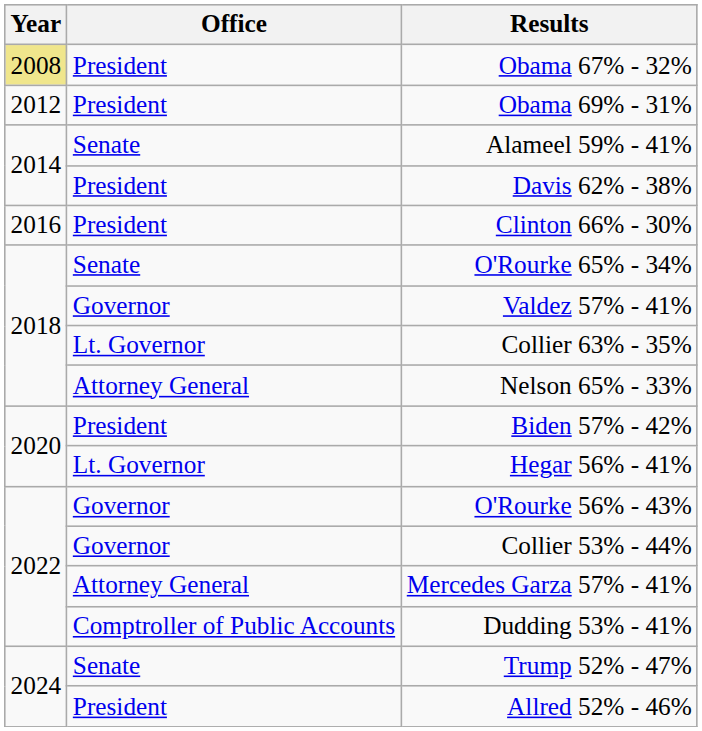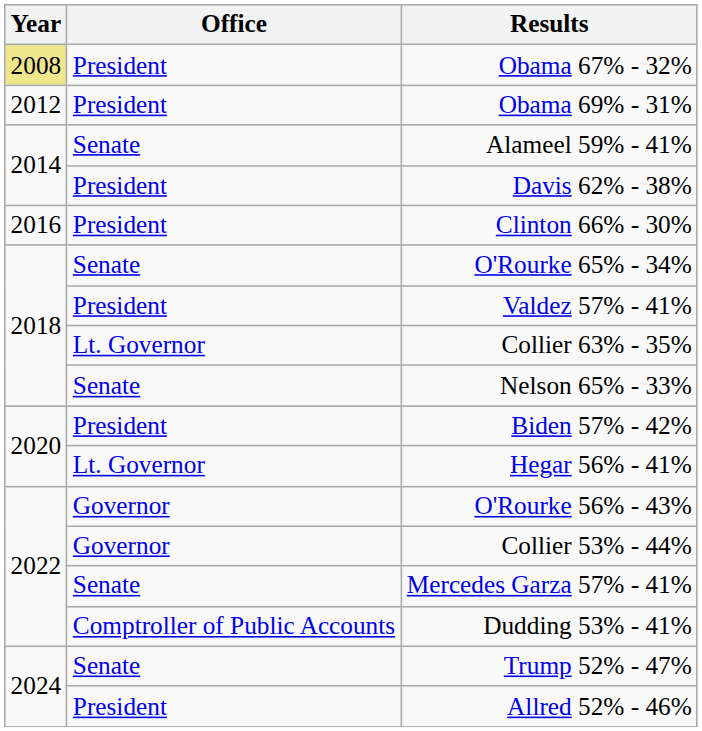 <table class=wikitable>
 <tr>
 <th>Year</th>
 <th>Office</th>
 <th>Results</th>
 </tr>
 <tr>
 <td style="background: khaki;">2008</td>
 <td><a href='#'>President</a></td>
 <td align="right" ><a href='#'>Obama</a> 67% - 32%</td>
 </tr>
 <tr>
 <td>2012</td>
 <td><a href='#'>President</a></td>
 <td align="right" ><a href='#'>Obama</a> 69% - 31%</td>
 </tr>
 <tr>
 <td rowspan=2>2014</td>
 <td><a href='#'>Senate</a></td>
 <td align="right" >Alameel 59% - 41%</td>
 </tr>
 <tr>
 <td><a href='#'>President</a></td>
 <td align="right" ><a href='#'>Davis</a> 62% - 38%</td>
 </tr>
 <tr>
 <td>2016</td>
 <td><a href='#'>President</a></td>
 <td align="right" ><a href='#'>Clinton</a> 66% - 30%</td>
 </tr>
 <tr>
 <td rowspan=4>2018</td>
 <td><a href='#'>Senate</a></td>
 <td align="right" ><a href='#'>O'Rourke</a> 65% - 34%</td>
 </tr>
 <tr>
-<td><a href='#'>Governor</a></td>
+<td><a href='#'>President</a></td>
 <td align="right" ><a href='#'>Valdez</a> 57% - 41%</td>
 </tr>
 <tr>
 <td><a href='#'>Lt. Governor</a></td>
 <td align="right" >Collier 63% - 35%</td>
 </tr>
 <tr>
-<td><a href='#'>Attorney General</a></td>
+<td><a href='#'>Senate</a></td>
 <td align="right" >Nelson 65% - 33%</td>
 </tr>
 <tr>
 <td rowspan=2>2020</td>
 <td><a href='#'>President</a></td>
 <td align="right" ><a href='#'>Biden</a> 57% - 42%</td>
 </tr>
 <tr>
 <td><a href='#'>Lt. Governor</a></td>
 <td align="right" ><a href='#'>Hegar</a> 56% - 41%</td>
 </tr>
 <tr>
 <td rowspan=4>2022</td>
 <td><a href='#'>Governor</a></td>
 <td align="right" ><a href='#'>O'Rourke</a> 56% - 43%</td>
 </tr>
 <tr>
 <td><a href='#'>Governor</a></td>
 <td align="right" >Collier 53% - 44%</td>
 </tr>
 <tr>
-<td><a href='#'>Attorney General</a></td>
+<td><a href='#'>Senate</a></td>
 <td align="right" ><a href='#'>Mercedes Garza</a> 57% - 41%</td>
 </tr>
 <tr>
 <td><a href='#'>Comptroller of Public Accounts</a></td>
 <td align="right" >Dudding 53% - 41%</td>
 </tr>
 <tr>
 <td rowspan=2>2024</td>
 <td><a href='#'>Senate</a></td>
 <td align="right" ><a href='#'>Trump</a> 52% - 47%</td>
 </tr>
 <tr>
 <td><a href='#'>President</a></td>
 <td align="right" ><a href='#'>Allred</a> 52% - 46%</td>
 </tr>
 </table>
